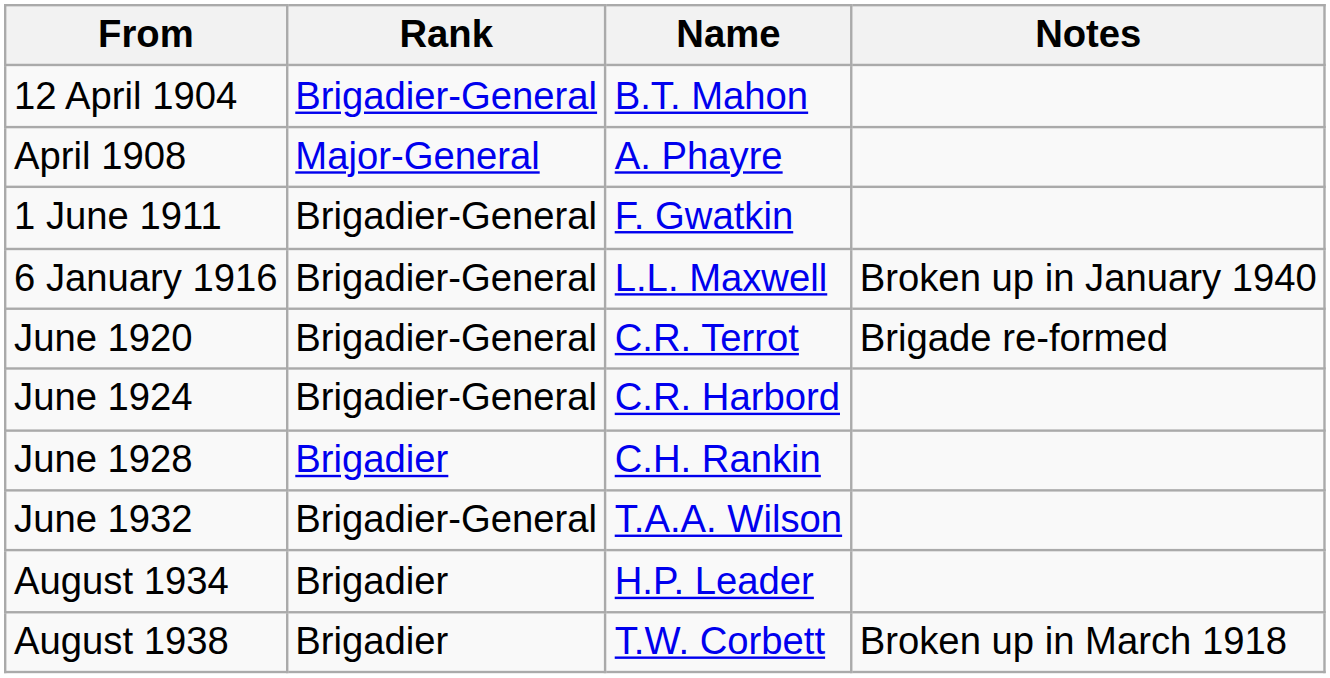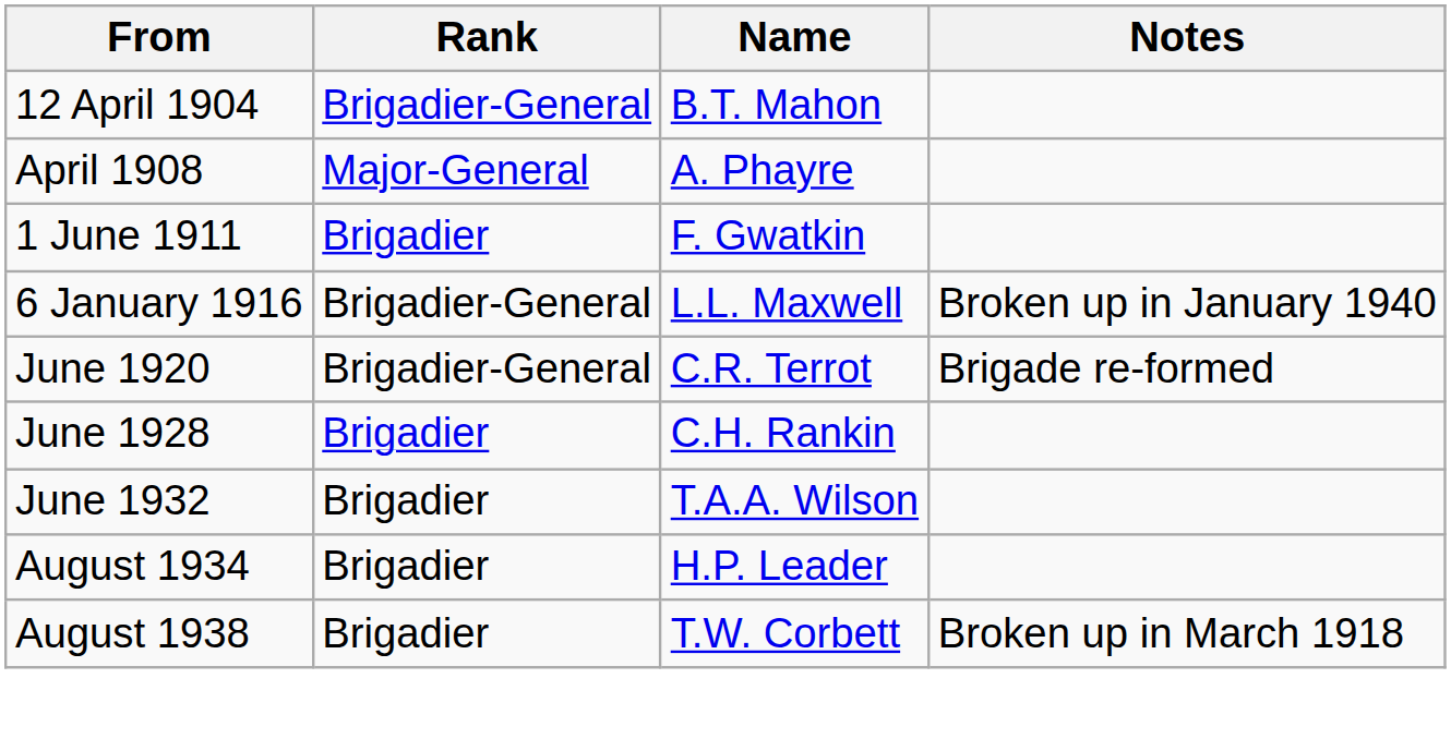 <table class="wikitable">
 <tr>
 <th>From</th>
 <th>Rank</th>
 <th>Name</th>
 <th>Notes</th>
 </tr>
 <tr>
 <td>12 April 1904</td>
 <td><a href='#'>Brigadier-General</a></td>
 <td><a href='#'>B.T. Mahon</a></td>
 <td></td>
 </tr>
 <tr>
 <td>April 1908</td>
 <td><a href='#'>Major-General</a></td>
 <td><a href='#'>A. Phayre</a></td>
 <td></td>
 </tr>
 <tr>
 <td>1 June 1911</td>
-<td>Brigadier-General</td>
+<td><a href='#'>Brigadier</a></td>
 <td><a href='#'>F. Gwatkin</a></td>
 <td></td>
 </tr>
 <tr>
 <td>6 January 1916</td>
 <td>Brigadier-General</td>
 <td><a href='#'>L.L. Maxwell</a></td>
 <td>Broken up in January 1940</td>
 </tr>
 <tr>
 <td>June 1920</td>
 <td>Brigadier-General</td>
 <td><a href='#'>C.R. Terrot</a></td>
 <td>Brigade re-formed</td>
 </tr>
 <tr>
-<td>June 1924</td>
-<td>Brigadier-General</td>
-<td><a href='#'>C.R. Harbord</a></td>
-<td></td>
-</tr>
-<tr>
 <td>June 1928</td>
 <td><a href='#'>Brigadier</a></td>
 <td><a href='#'>C.H. Rankin</a></td>
 <td></td>
 </tr>
 <tr>
 <td>June 1932</td>
-<td>Brigadier-General</td>
+<td>Brigadier</td>
 <td><a href='#'>T.A.A. Wilson</a></td>
 <td></td>
 </tr>
 <tr>
 <td>August 1934</td>
 <td>Brigadier</td>
 <td><a href='#'>H.P. Leader</a></td>
 <td></td>
 </tr>
 <tr>
 <td>August 1938</td>
 <td>Brigadier</td>
 <td><a href='#'>T.W. Corbett</a></td>
 <td>Broken up in March 1918</td>
 </tr>
 </table>
